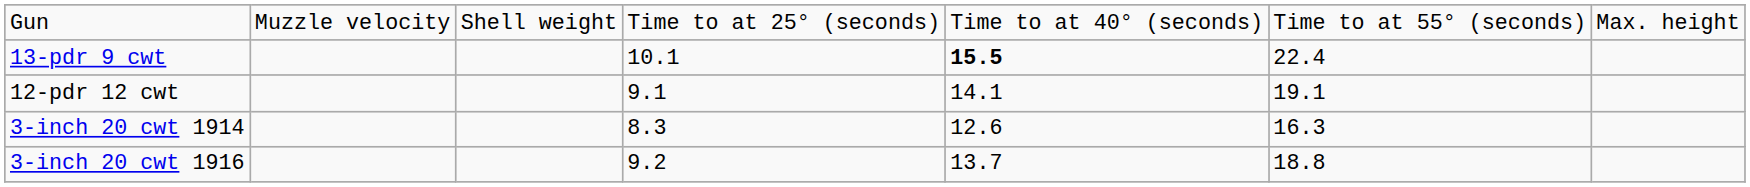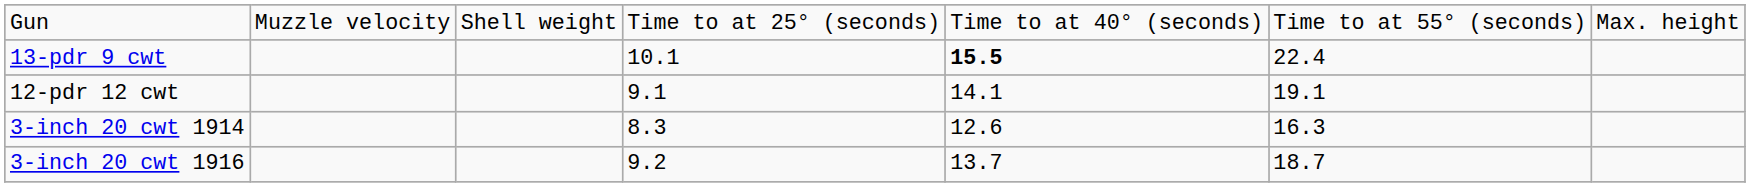 <table class="wikitable">
 <tr>
 <td>Gun</td>
 <td>Muzzle velocity</td>
 <td>Shell weight</td>
 <td>Time to  at 25° (seconds)</td>
 <td>Time to  at 40° (seconds)</td>
 <td>Time to  at 55° (seconds)</td>
 <td>Max. height</td>
 </tr>
 <tr>
 <td style="white-space:nowrap;"><a href='#'>13-pdr 9 cwt</a></td>
 <td></td>
 <td></td>
 <td>10.1</td>
 <td><strong>15.5</strong></td>
 <td>22.4</td>
 <td></td>
 </tr>
 <tr>
 <td style="white-space:nowrap;">12-pdr 12 cwt</td>
 <td></td>
 <td></td>
 <td>9.1</td>
 <td>14.1</td>
 <td>19.1</td>
 <td></td>
 </tr>
 <tr>
 <td style="white-space:nowrap;"><a href='#'>3-inch 20 cwt</a> 1914</td>
 <td></td>
 <td></td>
 <td>8.3</td>
 <td>12.6</td>
 <td>16.3</td>
 <td></td>
 </tr>
 <tr>
 <td style="white-space:nowrap"><a href='#'>3-inch 20 cwt</a> 1916</td>
 <td></td>
 <td></td>
 <td>9.2</td>
 <td>13.7</td>
-<td>18.8</td>
+<td>18.7</td>
 <td></td>
 </tr>
 </table>
